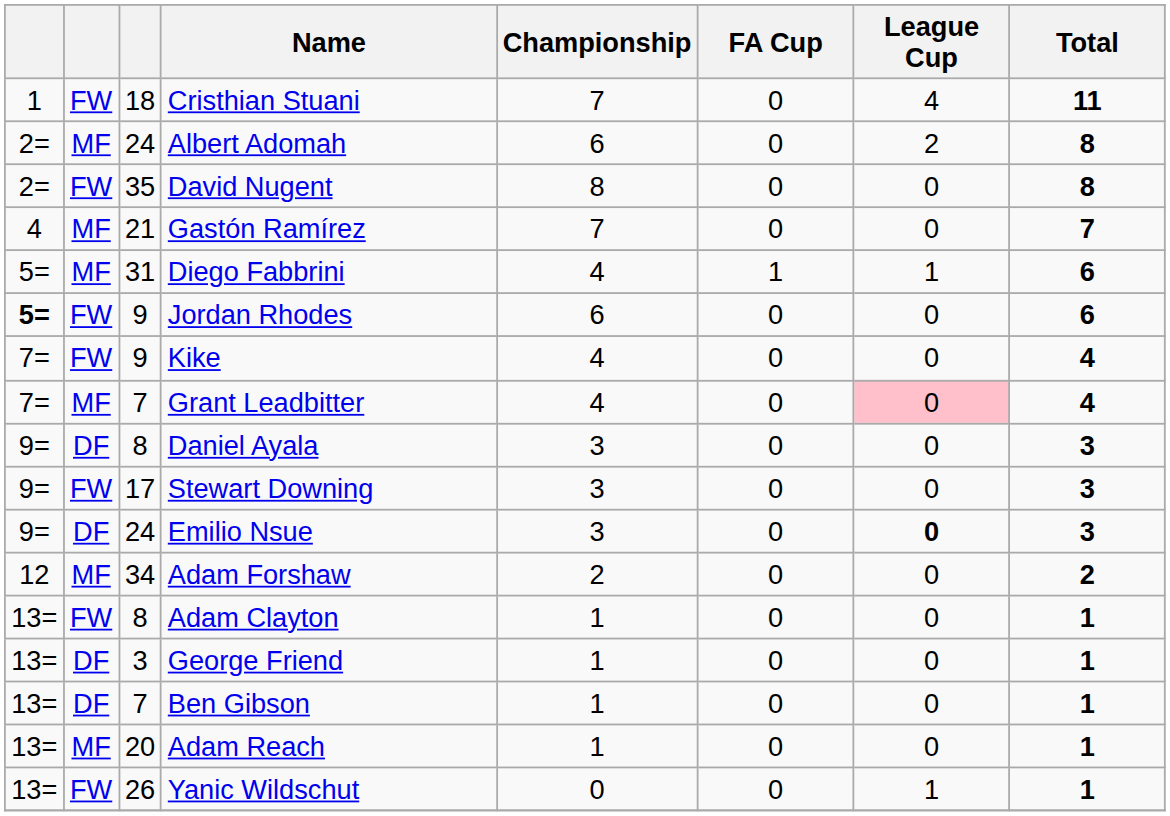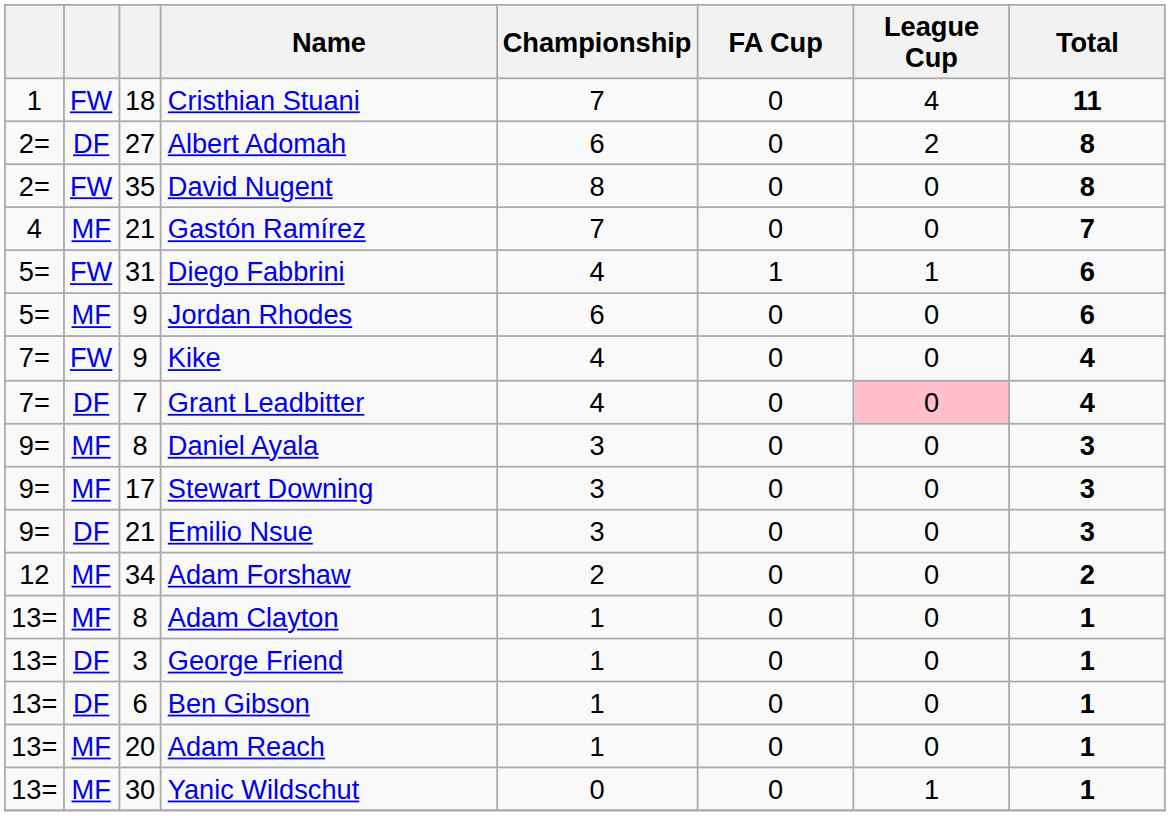 <table class="wikitable sortable" style="font-size: 95%; text-align: center;">
 <tr>
 <th width=15></th>
 <th width=15></th>
 <th width=15></th>
 <th width=180>Name</th>
 <th width=70>Championship</th>
 <th width=80>FA Cup</th>
 <th width=80>League Cup</th>
 <th width=80>Total</th>
 </tr>
 <tr>
 <td>1</td>
 <td><a href='#'>FW</a></td>
 <td>18</td>
 <td align=left> <a href='#'>Cristhian Stuani</a></td>
 <td>7</td>
 <td>0</td>
 <td>4</td>
 <td><strong>11</strong></td>
 </tr>
 <tr>
 <td>2=</td>
-<td><a href='#'>MF</a></td>
-<td>24</td>
+<td><a href='#'>DF</a></td>
+<td>27</td>
 <td align=left> <a href='#'>Albert Adomah</a></td>
 <td>6</td>
 <td>0</td>
 <td>2</td>
 <td><strong>8</strong></td>
 </tr>
 <tr>
 <td>2=</td>
 <td><a href='#'>FW</a></td>
 <td>35</td>
 <td align=left> <a href='#'>David Nugent</a></td>
 <td>8</td>
 <td>0</td>
 <td>0</td>
 <td><strong>8</strong></td>
 </tr>
 <tr>
 <td>4</td>
 <td><a href='#'>MF</a></td>
 <td>21</td>
 <td align=left> <a href='#'>Gastón Ramírez</a></td>
 <td>7</td>
 <td>0</td>
 <td>0</td>
 <td><strong>7</strong></td>
 </tr>
 <tr>
 <td>5=</td>
-<td><a href='#'>MF</a></td>
+<td><a href='#'>FW</a></td>
 <td>31</td>
 <td align=left> <a href='#'>Diego Fabbrini</a></td>
 <td>4</td>
 <td>1</td>
 <td>1</td>
 <td><strong>6</strong></td>
 </tr>
 <tr>
-<td><strong>5=</strong></td>
-<td><a href='#'>FW</a></td>
+<td>5=</td>
+<td><a href='#'>MF</a></td>
 <td>9</td>
 <td align=left> <a href='#'>Jordan Rhodes</a></td>
 <td>6</td>
 <td>0</td>
 <td>0</td>
 <td><strong>6</strong></td>
 </tr>
 <tr>
 <td>7=</td>
 <td><a href='#'>FW</a></td>
 <td>9</td>
 <td align=left> <a href='#'>Kike</a></td>
 <td>4</td>
 <td>0</td>
 <td>0</td>
 <td><strong>4</strong></td>
 </tr>
 <tr>
 <td>7=</td>
-<td><a href='#'>MF</a></td>
+<td><a href='#'>DF</a></td>
 <td>7</td>
 <td align=left> <a href='#'>Grant Leadbitter</a></td>
 <td>4</td>
 <td>0</td>
 <td style="background: pink;">0</td>
 <td><strong>4</strong></td>
 </tr>
 <tr>
 <td>9=</td>
-<td><a href='#'>DF</a></td>
+<td><a href='#'>MF</a></td>
 <td>8</td>
 <td align=left> <a href='#'>Daniel Ayala</a></td>
 <td>3</td>
 <td>0</td>
 <td>0</td>
 <td><strong>3</strong></td>
 </tr>
 <tr>
 <td>9=</td>
-<td><a href='#'>FW</a></td>
+<td><a href='#'>MF</a></td>
 <td>17</td>
 <td align=left> <a href='#'>Stewart Downing</a></td>
 <td>3</td>
 <td>0</td>
 <td>0</td>
 <td><strong>3</strong></td>
 </tr>
 <tr>
 <td>9=</td>
 <td><a href='#'>DF</a></td>
-<td>24</td>
+<td>21</td>
 <td align=left> <a href='#'>Emilio Nsue</a></td>
 <td>3</td>
 <td>0</td>
-<td><strong>0</strong></td>
+<td>0</td>
 <td><strong>3</strong></td>
 </tr>
 <tr>
 <td>12</td>
 <td><a href='#'>MF</a></td>
 <td>34</td>
 <td align=left> <a href='#'>Adam Forshaw</a></td>
 <td>2</td>
 <td>0</td>
 <td>0</td>
 <td><strong>2</strong></td>
 </tr>
 <tr>
 <td>13=</td>
-<td><a href='#'>FW</a></td>
+<td><a href='#'>MF</a></td>
 <td>8</td>
 <td align=left> <a href='#'>Adam Clayton</a></td>
 <td>1</td>
 <td>0</td>
 <td>0</td>
 <td><strong>1</strong></td>
 </tr>
 <tr>
 <td>13=</td>
 <td><a href='#'>DF</a></td>
 <td>3</td>
 <td align=left> <a href='#'>George Friend</a></td>
 <td>1</td>
 <td>0</td>
 <td>0</td>
 <td><strong>1</strong></td>
 </tr>
 <tr>
 <td>13=</td>
 <td><a href='#'>DF</a></td>
-<td>7</td>
+<td>6</td>
 <td align=left> <a href='#'>Ben Gibson</a></td>
 <td>1</td>
 <td>0</td>
 <td>0</td>
 <td><strong>1</strong></td>
 </tr>
 <tr>
 <td>13=</td>
 <td><a href='#'>MF</a></td>
 <td>20</td>
 <td align=left> <a href='#'>Adam Reach</a></td>
 <td>1</td>
 <td>0</td>
 <td>0</td>
 <td><strong>1</strong></td>
 </tr>
 <tr>
 <td>13=</td>
-<td><a href='#'>FW</a></td>
-<td>26</td>
+<td><a href='#'>MF</a></td>
+<td>30</td>
 <td align=left> <a href='#'>Yanic Wildschut</a></td>
 <td>0</td>
 <td>0</td>
 <td>1</td>
 <td><strong>1</strong></td>
 </tr>
 <tr>
 </tr>
 </table>
